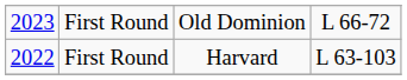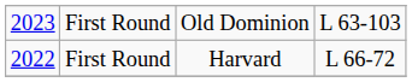 <table class="wikitable" style="text-align:center">
 <tr>
 </tr>
 <tr>
 <td rowspan=1><a href='#'>2023</a></td>
 <td>First Round</td>
 <td>Old Dominion</td>
-<td>L 66-72</td>
+<td>L 63-103</td>
 </tr>
 <tr style="text-align:center;">
 <td rowspan=1><a href='#'>2022</a></td>
 <td>First Round</td>
 <td>Harvard</td>
-<td>L 63-103</td>
+<td>L 66-72</td>
 </tr>
 <tr style="text-align:center;">
 </tr>
 </table>
